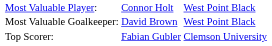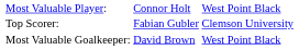 <table>
 <tr>
 <td><a href='#'>Most Valuable Player</a>:</td>
 <td><a href='#'>Connor Holt</a></td>
 <td><a href='#'>West Point Black</a></td>
 </tr>
 <tr>
+<td>Top Scorer:</td>
+<td><a href='#'>Fabian Gubler</a></td>
+<td><a href='#'>Clemson University</a></td>
+</tr>
+<tr>
 <td>Most Valuable Goalkeeper:</td>
 <td><a href='#'>David Brown</a></td>
 <td><a href='#'>West Point Black</a></td>
 </tr>
-<tr>
-<td>Top Scorer:</td>
-<td><a href='#'>Fabian Gubler</a></td>
-<td><a href='#'>Clemson University</a></td>
-</tr>
 </table>
